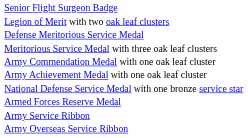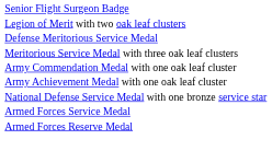 <table>
 <tr>
 <td><span></span></td>
 <td><a href='#'>Senior Flight Surgeon Badge</a></td>
 </tr>
 <tr>
 <td></td>
 <td><a href='#'>Legion of Merit</a> with two <a href='#'>oak leaf clusters</a></td>
 </tr>
 <tr>
 <td></td>
 <td><a href='#'>Defense Meritorious Service Medal</a></td>
 </tr>
 <tr>
 <td></td>
 <td><a href='#'>Meritorious Service Medal</a> with three oak leaf clusters</td>
 </tr>
 <tr>
 <td></td>
 <td><a href='#'>Army Commendation Medal</a> with one oak leaf cluster</td>
 </tr>
 <tr>
 <td></td>
 <td><a href='#'>Army Achievement Medal</a> with one oak leaf cluster</td>
 </tr>
 <tr>
 <td></td>
 <td><a href='#'>National Defense Service Medal</a> with one bronze <a href='#'>service star</a></td>
 </tr>
 <tr>
 <td></td>
-<td><a href='#'>Armed Forces Reserve Medal</a></td>
+<td><a href='#'>Armed Forces Service Medal</a></td>
 </tr>
 <tr>
 <td></td>
-<td><a href='#'>Army Service Ribbon</a></td>
-</tr>
-<tr>
-<td></td>
-<td><a href='#'>Army Overseas Service Ribbon</a></td>
+<td><a href='#'>Armed Forces Reserve Medal</a></td>
 </tr>
 </table>
